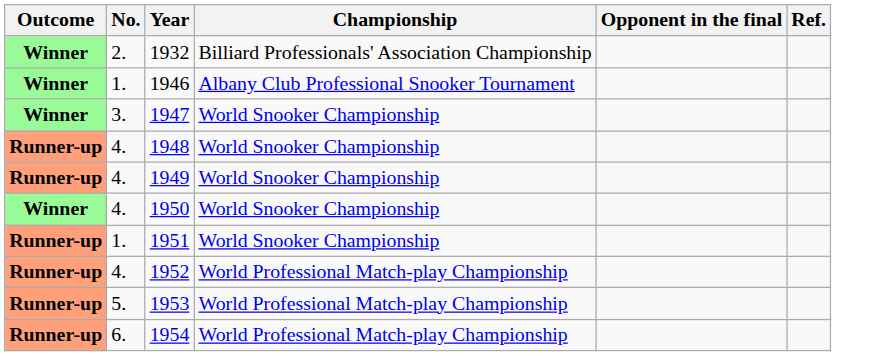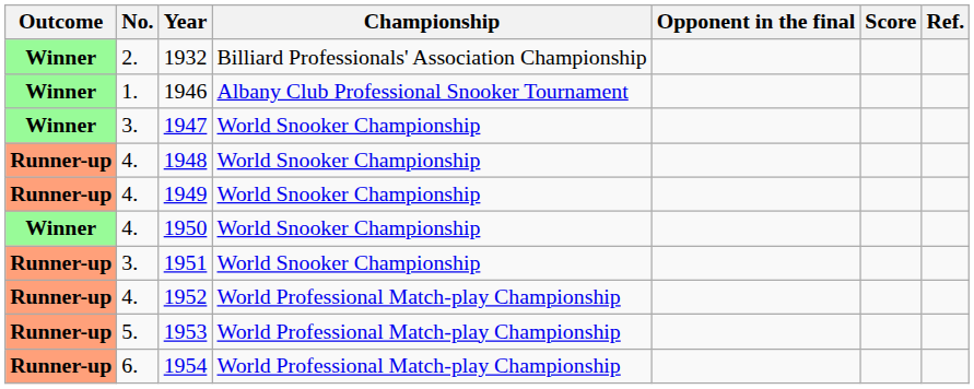 <table class="sortable wikitable plainrowheaders">
 <tr>
 <th scope="col">Outcome</th>
 <th scope="col">No.</th>
 <th scope="col" align="center">Year</th>
 <th scope="col">Championship</th>
 <th scope="col">Opponent in the final</th>
+<th scope="col" align="center">Score</th>
 <th class=unsortable>Ref.</th>
 </tr>
 <tr>
 <th scope="row" style="background:#98FB98">Winner</th>
 <td>2.</td>
 <td>1932</td>
 <td>Billiard Professionals' Association Championship</td>
 <td data-sort-value="Bridgewater, A"></td>
+<td align="center"></td>
 <td></td>
 </tr>
 <tr>
 <th scope="row" style="background:#98FB98">Winner</th>
 <td>1.</td>
 <td>1946</td>
 <td><a href='#'>Albany Club Professional Snooker Tournament</a></td>
 <td data-sort-value="Brown, Alec"></td>
+<td align="center"></td>
 <td></td>
 </tr>
 <tr>
 <th scope="row" style="background:#98FB98">Winner</th>
 <td>3.</td>
 <td><a href='#'>1947</a></td>
 <td><a href='#'>World Snooker Championship</a></td>
 <td data-sort-value="Davis, Fred"></td>
+<td align="center"></td>
 <td></td>
 </tr>
 <tr>
 <th scope="row" style="background:#ffa07a;">Runner-up</th>
 <td>4.</td>
 <td><a href='#'>1948</a></td>
 <td><a href='#'>World Snooker Championship</a></td>
 <td data-sort-value="David, Fred"></td>
+<td align="center"></td>
 <td></td>
 </tr>
 <tr>
 <th scope="row" style="background:#ffa07a;">Runner-up</th>
 <td>4.</td>
 <td><a href='#'>1949</a></td>
 <td><a href='#'>World Snooker Championship</a></td>
 <td data-sort-value="Davis, Fred"></td>
+<td align="center"></td>
 <td></td>
 </tr>
 <tr>
 <th scope="row" style="background:#98FB98">Winner</th>
 <td>4.</td>
 <td><a href='#'>1950</a></td>
 <td><a href='#'>World Snooker Championship</a></td>
 <td data-sort-value="Davis, Fred"></td>
+<td align="center"></td>
 <td></td>
 </tr>
 <tr>
 <th scope="row" style="background:#ffa07a;">Runner-up</th>
-<td>1.</td>
+<td>3.</td>
 <td><a href='#'>1951</a></td>
 <td><a href='#'>World Snooker Championship</a></td>
 <td data-sort-value="Davis, Fred"></td>
+<td align="center"></td>
 <td></td>
 </tr>
 <tr>
 <th scope="row" style="background:#ffa07a;">Runner-up</th>
 <td>4.</td>
 <td><a href='#'>1952</a></td>
 <td><a href='#'>World Professional Match-play Championship</a></td>
 <td></td>
+<td align="center"></td>
 <td></td>
 </tr>
 <tr>
 <th scope="row" style="background:#ffa07a;">Runner-up</th>
 <td>5.</td>
 <td><a href='#'>1953</a></td>
 <td><a href='#'>World Professional Match-play Championship</a></td>
 <td data-sort-value="Davis, Fred"></td>
+<td align="center"></td>
 <td></td>
 </tr>
 <tr>
 <th scope="row" style="background:#ffa07a;">Runner-up</th>
 <td>6.</td>
 <td><a href='#'>1954</a></td>
 <td><a href='#'>World Professional Match-play Championship</a></td>
 <td data-sort-value="Davis, Fred"></td>
+<td align="center"></td>
 <td></td>
 </tr>
 </table>
